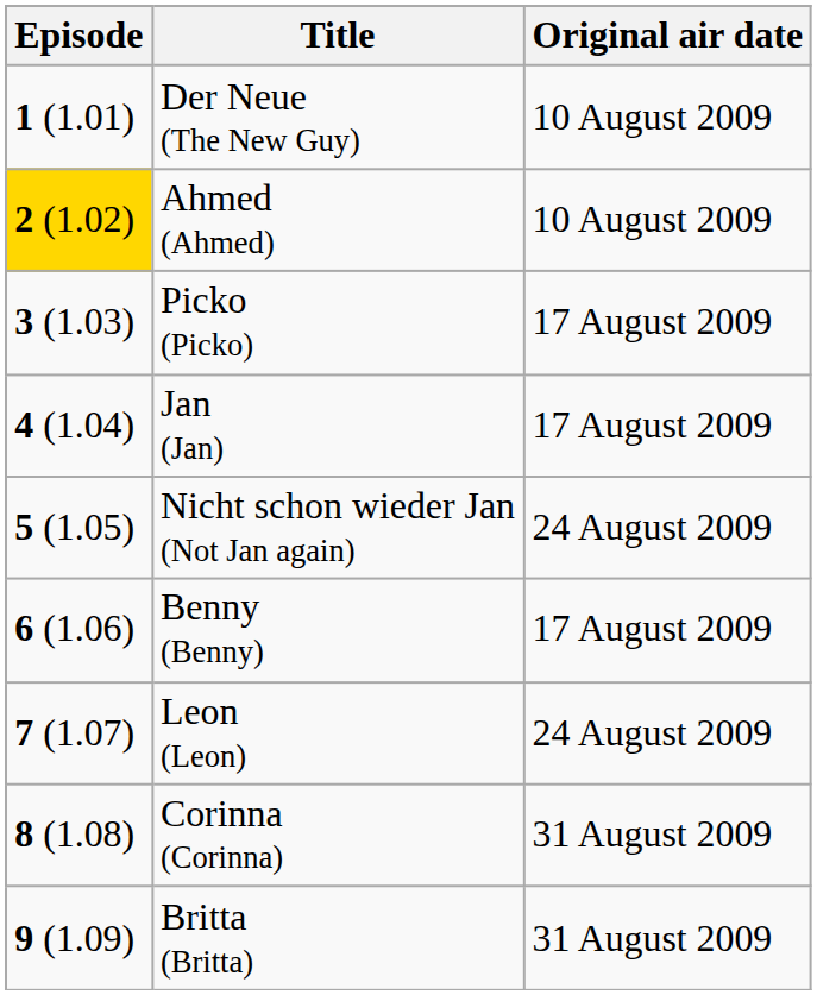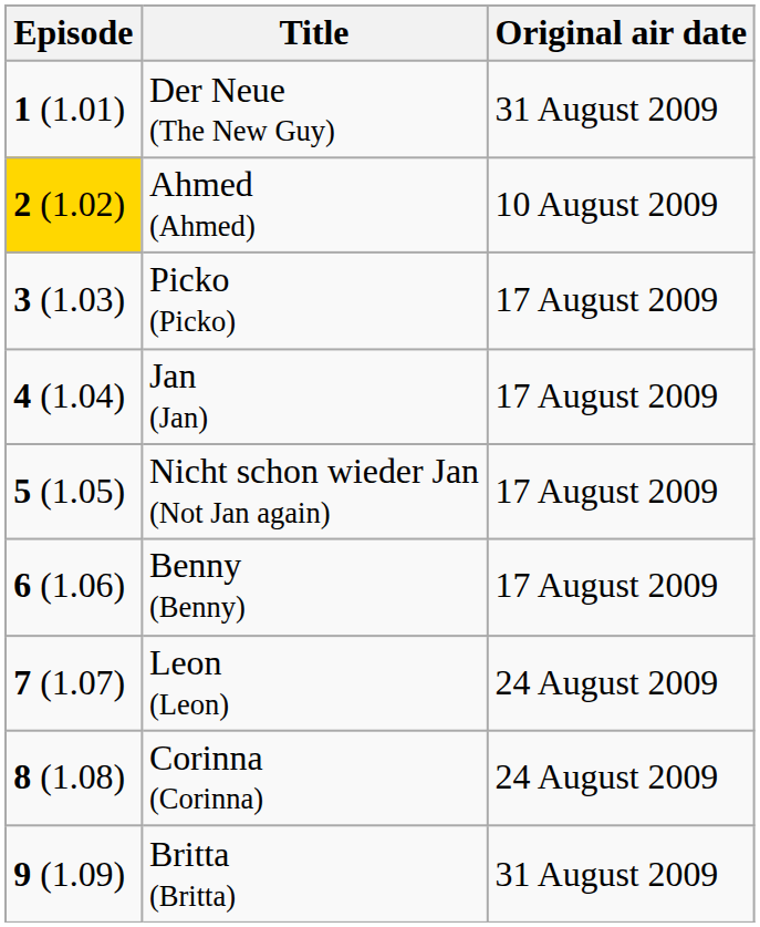 <table class="wikitable">
 <tr>
 <th>Episode</th>
 <th>Title</th>
 <th>Original air date</th>
 </tr>
 <tr>
 <td><strong>1</strong> (1.01)</td>
 <td>Der Neue<br><small>(The New Guy)</small></td>
-<td>10 August 2009</td>
+<td>31 August 2009</td>
 </tr>
 <tr>
 <td style="background: gold;"><strong>2</strong> (1.02)</td>
 <td>Ahmed<br><small>(Ahmed)</small></td>
 <td>10 August 2009</td>
 </tr>
 <tr>
 <td><strong>3</strong> (1.03)</td>
 <td>Picko<br><small>(Picko)</small></td>
 <td>17 August 2009</td>
 </tr>
 <tr>
 <td><strong>4</strong> (1.04)</td>
 <td>Jan<br><small>(Jan)</small></td>
 <td>17 August 2009</td>
 </tr>
 <tr>
 <td><strong>5</strong> (1.05)</td>
 <td>Nicht schon wieder Jan<br><small>(Not Jan again)</small></td>
-<td>24 August 2009</td>
+<td>17 August 2009</td>
 </tr>
 <tr>
 <td><strong>6</strong> (1.06)</td>
 <td>Benny<br><small>(Benny)</small></td>
 <td>17 August 2009</td>
 </tr>
 <tr>
 <td><strong>7</strong> (1.07)</td>
 <td>Leon<br><small>(Leon)</small></td>
 <td>24 August 2009</td>
 </tr>
 <tr>
 <td><strong>8</strong> (1.08)</td>
 <td>Corinna<br><small>(Corinna)</small></td>
-<td>31 August 2009</td>
+<td>24 August 2009</td>
 </tr>
 <tr>
 <td><strong>9</strong> (1.09)</td>
 <td>Britta<br><small>(Britta)</small></td>
 <td>31 August 2009</td>
 </tr>
 </table>
